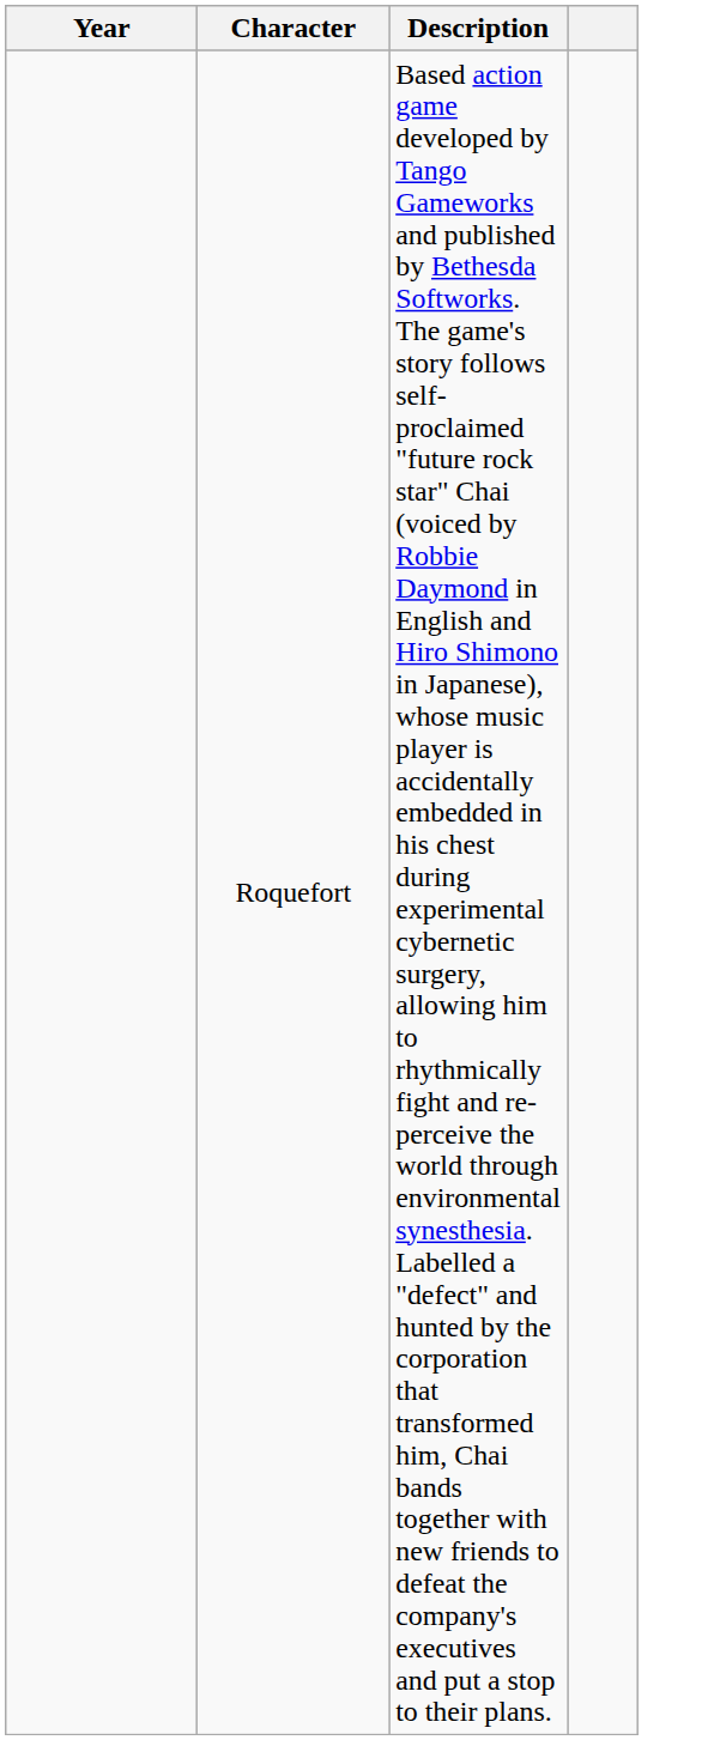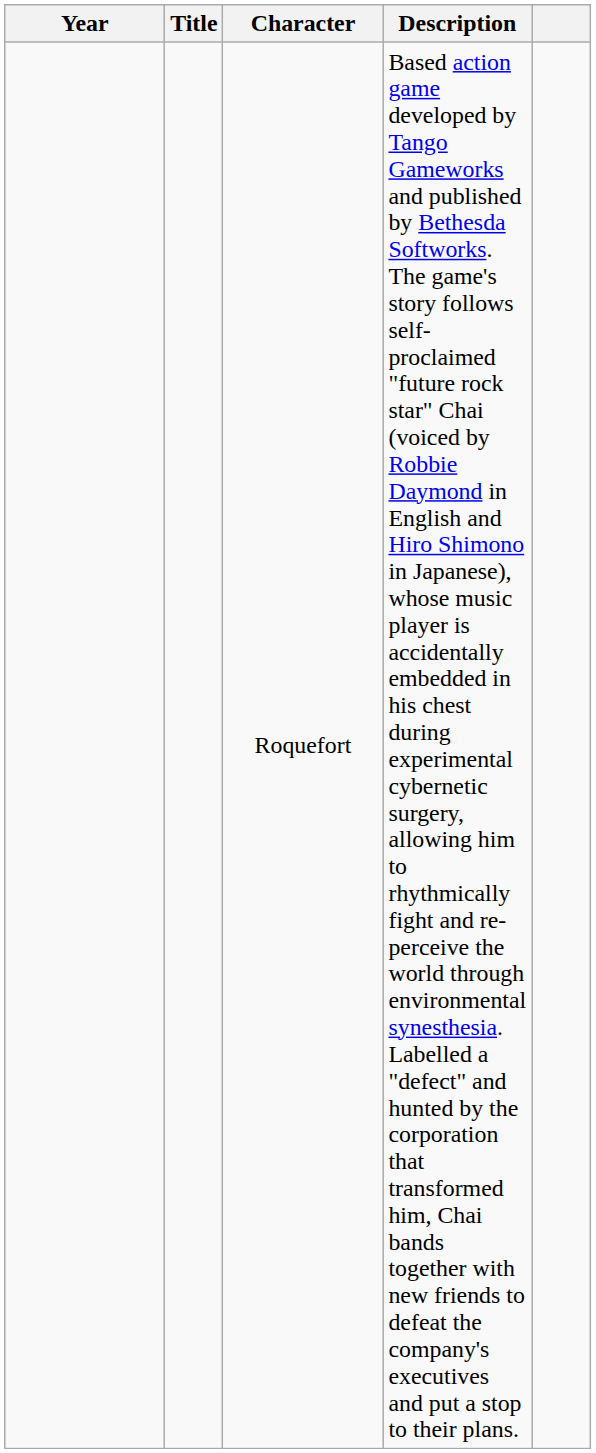 <table class="wikitable sortable plainrowheaders" style=text-align:center;>
 <tr>
 <th scope=col style=width:100px;>Year</th>
+<th scope=col style=width:5px;>Title</th>
 <th scope=col style=width:100px;>Character</th>
 <th scope=col style=width:6px; class=unsortable>Description</th>
 <th scope="col" style="width:2em;" class="unsortable"></th>
 </tr>
 <tr>
 <td></td>
+<td scope="row" align="left"><em></em></td>
 <td>Roquefort</td>
 <td style=text-align:left;>Based <a href='#'>action game</a> developed by <a href='#'>Tango Gameworks</a> and published by <a href='#'>Bethesda Softworks</a>. The game's story follows self-proclaimed "future rock star" Chai (voiced by <a href='#'>Robbie Daymond</a> in English and <a href='#'>Hiro Shimono</a> in Japanese), whose music player is accidentally embedded in his chest during experimental cybernetic surgery, allowing him to rhythmically fight and re-perceive the world through environmental <a href='#'>synesthesia</a>. Labelled a "defect" and hunted by the corporation that transformed him, Chai bands together with new friends to defeat the company's executives and put a stop to their plans.</td>
 <td></td>
 </tr>
 </table>
